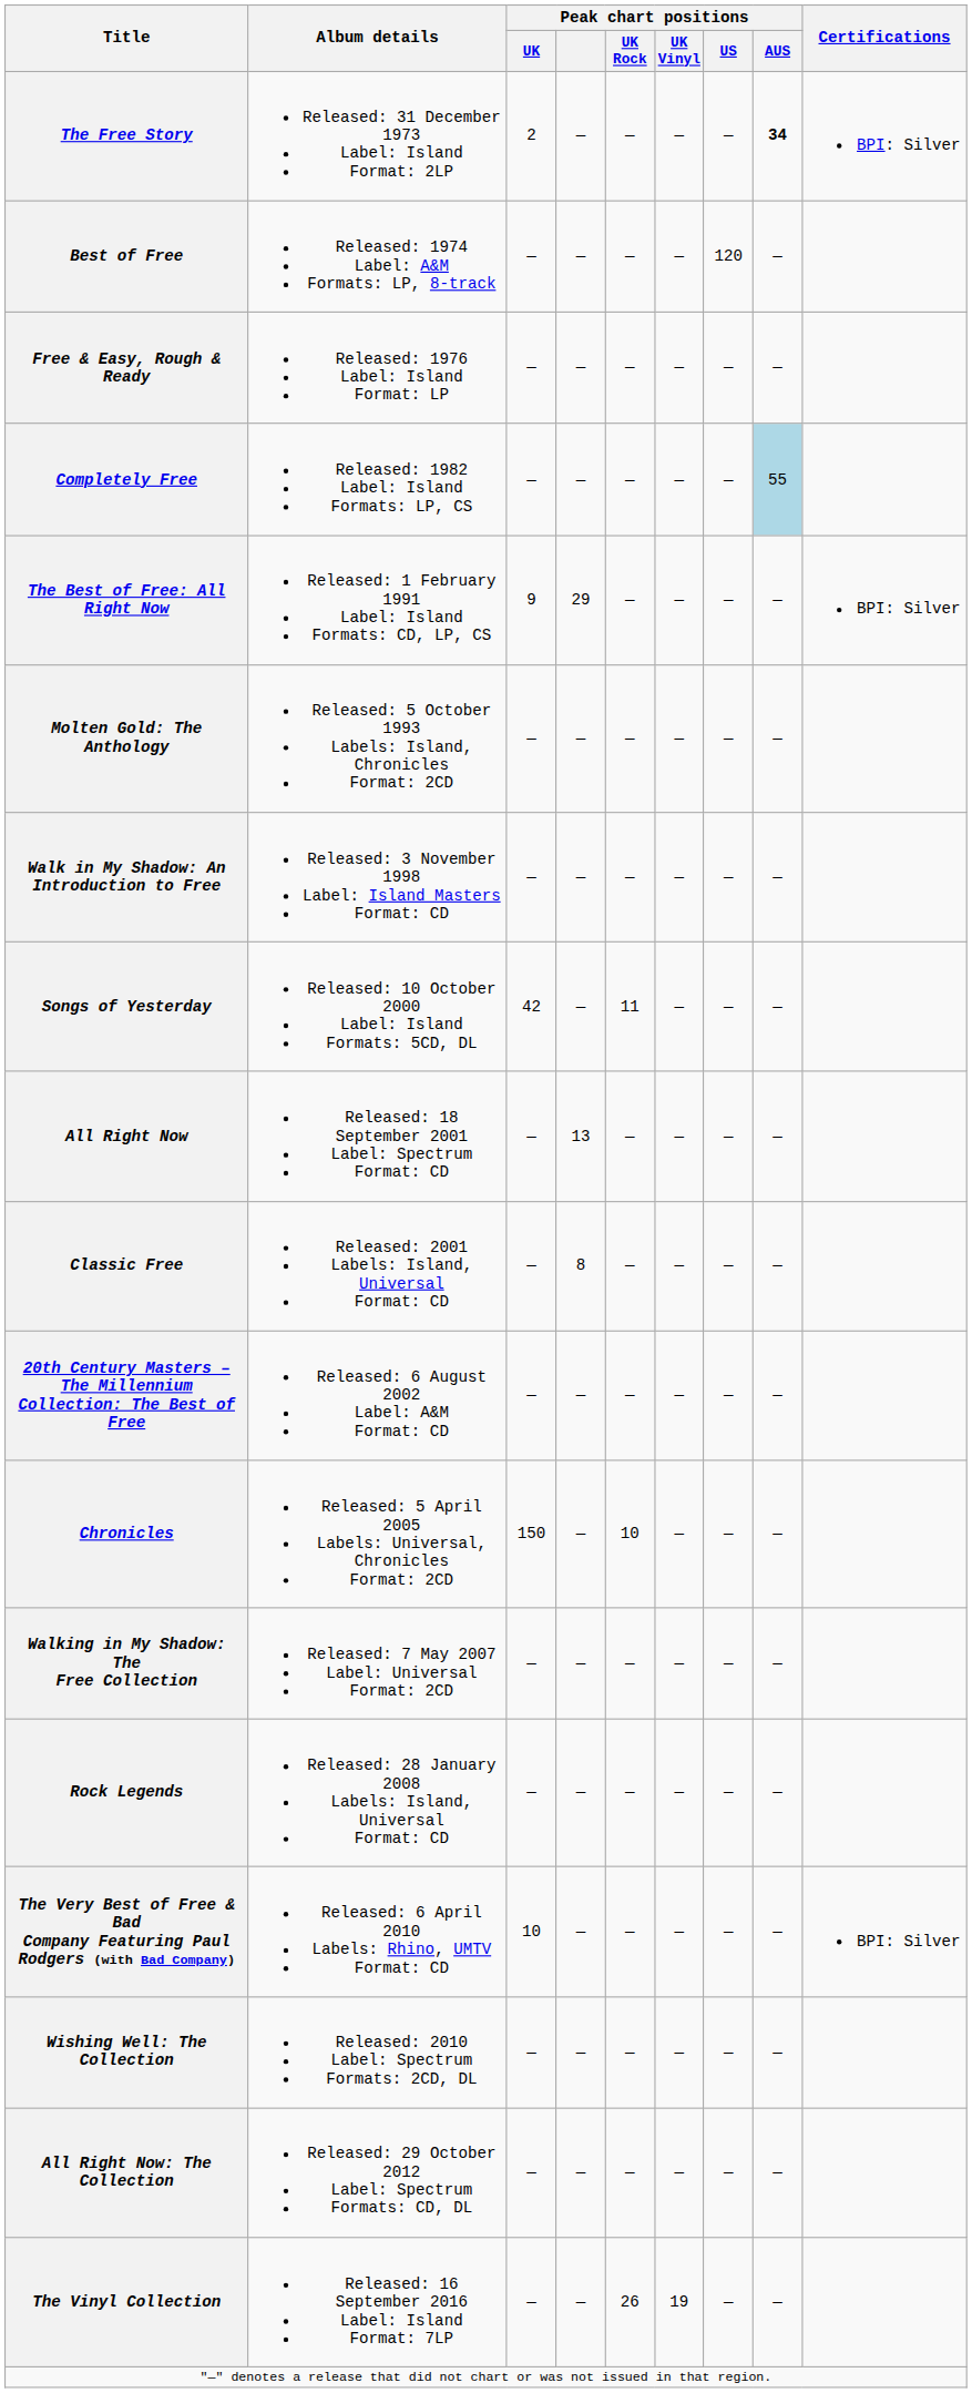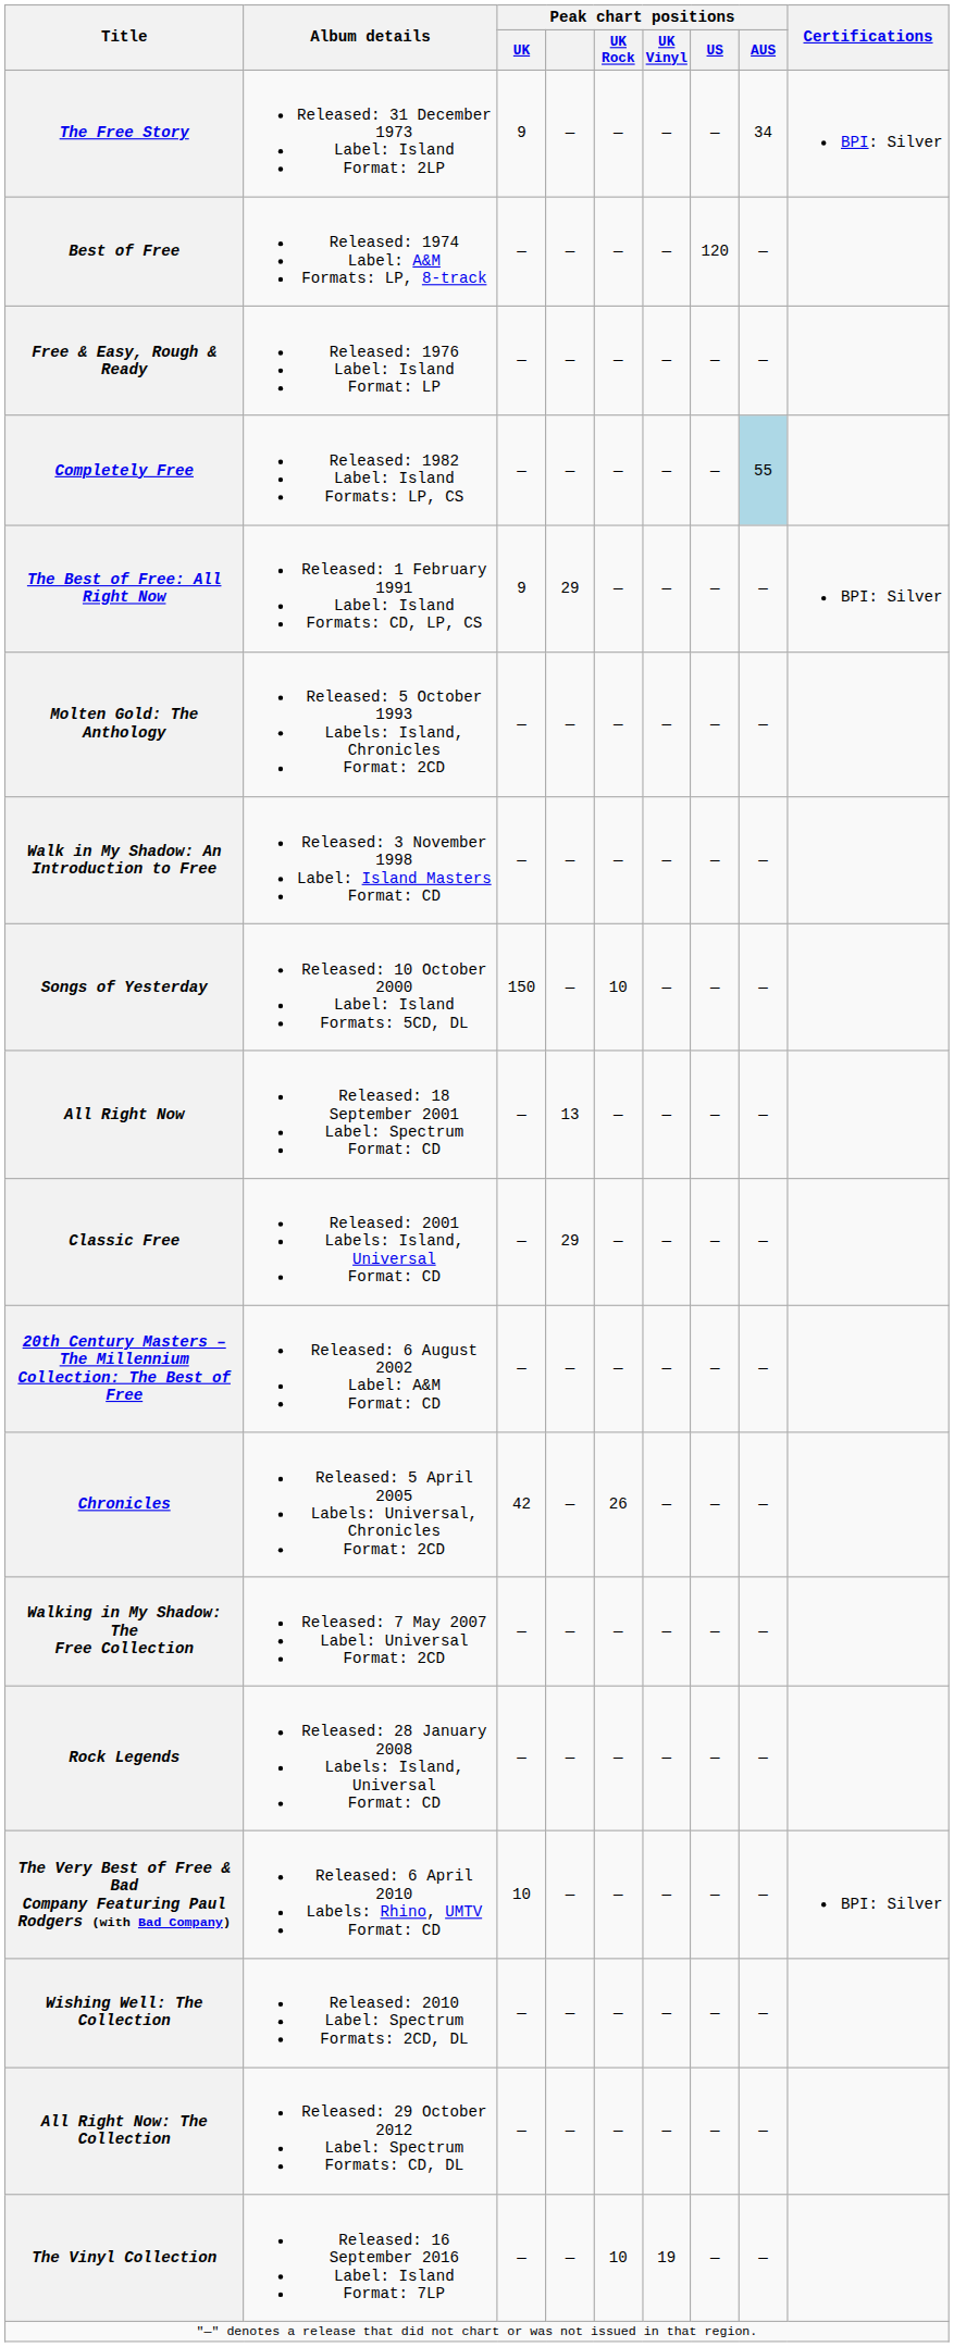 <table class="wikitable plainrowheaders" style="text-align:center;">
 <tr>
 <th scope="col" rowspan="2" style="width:15em;">Title</th>
 <th scope="col" rowspan="2" style="width:16em;">Album details</th>
 <th scope="col" colspan="6">Peak chart positions</th>
 <th scope="col" rowspan="2" style="width:10em;"><a href='#'>Certifications</a></th>
 </tr>
 <tr>
 <th scope="col" style="width:3em;font-size:90%;"><a href='#'>UK</a><br></th>
 <th scope="col" style="width:3em;font-size:90%;"><br></th>
 <th scope="col" style="width:3em;font-size:90%;"><a href='#'>UK<br>Rock</a><br></th>
 <th scope="col" style="width:3em;font-size:90%;"><a href='#'>UK<br>Vinyl</a><br></th>
 <th scope="col" style="width:3em;font-size:90%;"><a href='#'>US</a><br></th>
 <th scope="col" style="width:3em;font-size:90%;"><a href='#'>AUS</a><br></th>
 </tr>
 <tr>
 <th scope="row"><em><a href='#'>The Free Story</a></em></th>
 <td><br><ul><li>Released: 31 December 1973</li><li>Label: Island</li><li>Format: 2LP</li></ul></td>
-<td>2</td>
+<td>9</td>
 <td>—</td>
 <td>—</td>
 <td>—</td>
 <td>—</td>
-<td><strong>34</strong></td>
+<td>34</td>
 <td><br><ul><li><a href='#'>BPI</a>: Silver</li></ul></td>
 </tr>
 <tr>
 <th scope="row"><em>Best of Free</em></th>
 <td><br><ul><li>Released: 1974</li><li>Label: <a href='#'>A&M</a></li><li>Formats: LP, <a href='#'>8-track</a></li></ul></td>
 <td>—</td>
 <td>—</td>
 <td>—</td>
 <td>—</td>
 <td>120</td>
 <td>—</td>
 <td></td>
 </tr>
 <tr>
 <th scope="row"><em>Free & Easy, Rough & Ready</em></th>
 <td><br><ul><li>Released: 1976</li><li>Label: Island</li><li>Format: LP</li></ul></td>
 <td>—</td>
 <td>—</td>
 <td>—</td>
 <td>—</td>
 <td>—</td>
 <td>—</td>
 <td></td>
 </tr>
 <tr>
 <th scope="row"><em><a href='#'>Completely Free</a></em></th>
 <td><br><ul><li>Released: 1982</li><li>Label: Island</li><li>Formats: LP, CS</li></ul></td>
 <td>—</td>
 <td>—</td>
 <td>—</td>
 <td>—</td>
 <td>—</td>
 <td style="background: lightblue;">55</td>
 <td></td>
 </tr>
 <tr>
 <th scope="row"><em><a href='#'>The Best of Free: All Right Now</a></em></th>
 <td><br><ul><li>Released: 1 February 1991</li><li>Label: Island</li><li>Formats: CD, LP, CS</li></ul></td>
 <td>9</td>
 <td>29</td>
 <td>—</td>
 <td>—</td>
 <td>—</td>
 <td>—</td>
 <td><br><ul><li>BPI: Silver</li></ul></td>
 </tr>
 <tr>
 <th scope="row"><em>Molten Gold: The Anthology</em></th>
 <td><br><ul><li>Released: 5 October 1993</li><li>Labels: Island, Chronicles</li><li>Format: 2CD</li></ul></td>
 <td>—</td>
 <td>—</td>
 <td>—</td>
 <td>—</td>
 <td>—</td>
 <td>—</td>
 <td></td>
 </tr>
 <tr>
 <th scope="row"><em>Walk in My Shadow: An<br>Introduction to Free</em></th>
 <td><br><ul><li>Released: 3 November 1998</li><li>Label: <a href='#'>Island Masters</a></li><li>Format: CD</li></ul></td>
 <td>—</td>
 <td>—</td>
 <td>—</td>
 <td>—</td>
 <td>—</td>
 <td>—</td>
 <td></td>
 </tr>
 <tr>
 <th scope="row"><em>Songs of Yesterday</em></th>
 <td><br><ul><li>Released: 10 October 2000</li><li>Label: Island</li><li>Formats: 5CD, DL</li></ul></td>
-<td>42</td>
+<td>150</td>
 <td>—</td>
-<td>11</td>
+<td>10</td>
 <td>—</td>
 <td>—</td>
 <td>—</td>
 <td></td>
 </tr>
 <tr>
 <th scope="row"><em>All Right Now</em></th>
 <td><br><ul><li>Released: 18 September 2001</li><li>Label: Spectrum</li><li>Format: CD</li></ul></td>
 <td>—</td>
 <td>13</td>
 <td>—</td>
 <td>—</td>
 <td>—</td>
 <td>—</td>
 <td></td>
 </tr>
 <tr>
 <th scope="row"><em>Classic Free</em></th>
 <td><br><ul><li>Released: 2001</li><li>Labels: Island, <a href='#'>Universal</a></li><li>Format: CD</li></ul></td>
 <td>—</td>
-<td>8</td>
+<td>29</td>
 <td>—</td>
 <td>—</td>
 <td>—</td>
 <td>—</td>
 <td></td>
 </tr>
 <tr>
 <th scope="row"><em><a href='#'>20th Century Masters – The Millennium Collection: The Best of Free</a></em></th>
 <td><br><ul><li>Released: 6 August 2002</li><li>Label: A&M</li><li>Format: CD</li></ul></td>
 <td>—</td>
 <td>—</td>
 <td>—</td>
 <td>—</td>
 <td>—</td>
 <td>—</td>
 <td></td>
 </tr>
 <tr>
 <th scope="row"><em><a href='#'>Chronicles</a></em></th>
 <td><br><ul><li>Released: 5 April 2005</li><li>Labels: Universal, Chronicles</li><li>Format: 2CD</li></ul></td>
-<td>150</td>
+<td>42</td>
 <td>—</td>
-<td>10</td>
+<td>26</td>
 <td>—</td>
 <td>—</td>
 <td>—</td>
 <td></td>
 </tr>
 <tr>
 <th scope="row"><em>Walking in My Shadow: The<br>Free Collection</em></th>
 <td><br><ul><li>Released: 7 May 2007</li><li>Label: Universal</li><li>Format: 2CD</li></ul></td>
 <td>—</td>
 <td>—</td>
 <td>—</td>
 <td>—</td>
 <td>—</td>
 <td>—</td>
 <td></td>
 </tr>
 <tr>
 <th scope="row"><em>Rock Legends</em></th>
 <td><br><ul><li>Released: 28 January 2008</li><li>Labels: Island, Universal</li><li>Format: CD</li></ul></td>
 <td>—</td>
 <td>—</td>
 <td>—</td>
 <td>—</td>
 <td>—</td>
 <td>—</td>
 <td></td>
 </tr>
 <tr>
 <th scope="row"><em>The Very Best of Free & Bad<br>Company Featuring Paul<br>Rodgers</em> <small>(with <a href='#'>Bad Company</a>)</small></th>
 <td><br><ul><li>Released: 6 April 2010</li><li>Labels: <a href='#'>Rhino</a>, <a href='#'>UMTV</a></li><li>Format: CD</li></ul></td>
 <td>10</td>
 <td>—</td>
 <td>—</td>
 <td>—</td>
 <td>—</td>
 <td>—</td>
 <td><br><ul><li>BPI: Silver</li></ul></td>
 </tr>
 <tr>
 <th scope="row"><em>Wishing Well: The Collection</em></th>
 <td><br><ul><li>Released: 2010</li><li>Label: Spectrum</li><li>Formats: 2CD, DL</li></ul></td>
 <td>—</td>
 <td>—</td>
 <td>—</td>
 <td>—</td>
 <td>—</td>
 <td>—</td>
 <td></td>
 </tr>
 <tr>
 <th scope="row"><em>All Right Now: The Collection</em></th>
 <td><br><ul><li>Released: 29 October 2012</li><li>Label: Spectrum</li><li>Formats: CD, DL</li></ul></td>
 <td>—</td>
 <td>—</td>
 <td>—</td>
 <td>—</td>
 <td>—</td>
 <td>—</td>
 <td></td>
 </tr>
 <tr>
 <th scope="row"><em>The Vinyl Collection</em></th>
 <td><br><ul><li>Released: 16 September 2016</li><li>Label: Island</li><li>Format: 7LP</li></ul></td>
 <td>—</td>
 <td>—</td>
-<td>26</td>
+<td>10</td>
 <td>19</td>
 <td>—</td>
 <td>—</td>
 <td></td>
 </tr>
 <tr>
 <td align="center" colspan="9" style="font-size: 8pt">"—" denotes a release that did not chart or was not issued in that region.</td>
 </tr>
 </table>
